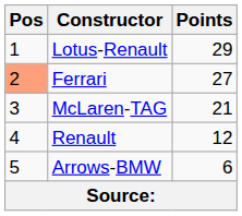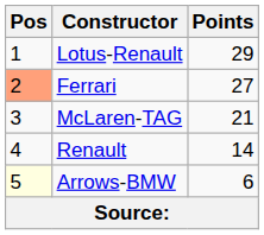 <table class="wikitable" style="font-size: 95%;">
 <tr>
 <th>Pos</th>
 <th>Constructor</th>
 <th>Points</th>
 </tr>
 <tr>
 <td>1</td>
 <td> <a href='#'>Lotus</a>-<a href='#'>Renault</a></td>
 <td align="right">29</td>
 </tr>
 <tr>
 <td style="background: lightsalmon;">2</td>
 <td> <a href='#'>Ferrari</a></td>
 <td align="right">27</td>
 </tr>
 <tr>
 <td>3</td>
 <td> <a href='#'>McLaren</a>-<a href='#'>TAG</a></td>
 <td align="right">21</td>
 </tr>
 <tr>
 <td>4</td>
 <td> <a href='#'>Renault</a></td>
-<td align="right">12</td>
+<td align="right">14</td>
 </tr>
 <tr>
-<td>5</td>
+<td style="background: lightyellow;">5</td>
 <td> <a href='#'>Arrows</a>-<a href='#'>BMW</a></td>
 <td align="right">6</td>
 </tr>
 <tr>
 <th colspan=4>Source: </th>
 </tr>
 </table>
